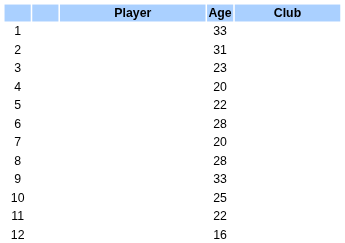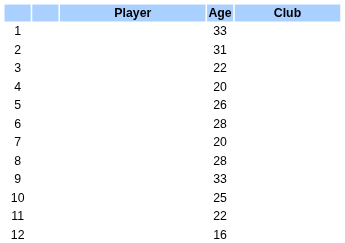 <table class="sortable" border="0" cellspacing="2" cellpadding="2">
 <tr style="background-color:#AAD0FF">
 <th width=8%></th>
 <th width=8%></th>
 <th width=44%>Player</th>
 <th width=8%>Age</th>
 <th width=32%>Club</th>
 </tr>
 <tr>
 <td style="text-align: center;">1</td>
 <td style="text-align: center;"></td>
 <td></td>
 <td style="text-align: center;">33</td>
 <td></td>
 </tr>
 <tr>
 <td style="text-align: center;">2</td>
 <td style="text-align: center;"></td>
 <td></td>
 <td style="text-align: center;">31</td>
 <td></td>
 </tr>
 <tr>
 <td style="text-align: center;">3</td>
 <td style="text-align: center;"></td>
 <td></td>
-<td style="text-align: center;">23</td>
+<td style="text-align: center;">22</td>
 <td></td>
 </tr>
 <tr>
 <td style="text-align: center;">4</td>
 <td style="text-align: center;"></td>
 <td></td>
 <td style="text-align: center;">20</td>
 <td></td>
 </tr>
 <tr>
 <td style="text-align: center;">5</td>
 <td style="text-align: center;"></td>
 <td></td>
-<td style="text-align: center;">22</td>
+<td style="text-align: center;">26</td>
 <td></td>
 </tr>
 <tr>
 <td style="text-align: center;">6</td>
 <td style="text-align: center;"></td>
 <td></td>
 <td style="text-align: center;">28</td>
 <td></td>
 </tr>
 <tr>
 <td style="text-align: center;">7</td>
 <td style="text-align: center;"></td>
 <td></td>
 <td style="text-align: center;">20</td>
 <td></td>
 </tr>
 <tr>
 <td style="text-align: center;">8</td>
 <td style="text-align: center;"></td>
 <td></td>
 <td style="text-align: center;">28</td>
 <td></td>
 </tr>
 <tr>
 <td style="text-align: center;">9</td>
 <td style="text-align: center;"></td>
 <td></td>
 <td style="text-align: center;">33</td>
 <td></td>
 </tr>
 <tr>
 <td style="text-align: center;">10</td>
 <td style="text-align: center;"></td>
 <td></td>
 <td style="text-align: center;">25</td>
 <td></td>
 </tr>
 <tr>
 <td style="text-align: center;">11</td>
 <td style="text-align: center;"></td>
 <td></td>
 <td style="text-align: center;">22</td>
 <td></td>
 </tr>
 <tr>
 <td style="text-align: center;">12</td>
 <td style="text-align: center;"></td>
 <td></td>
 <td style="text-align: center;">16</td>
 <td></td>
 </tr>
 </table>
